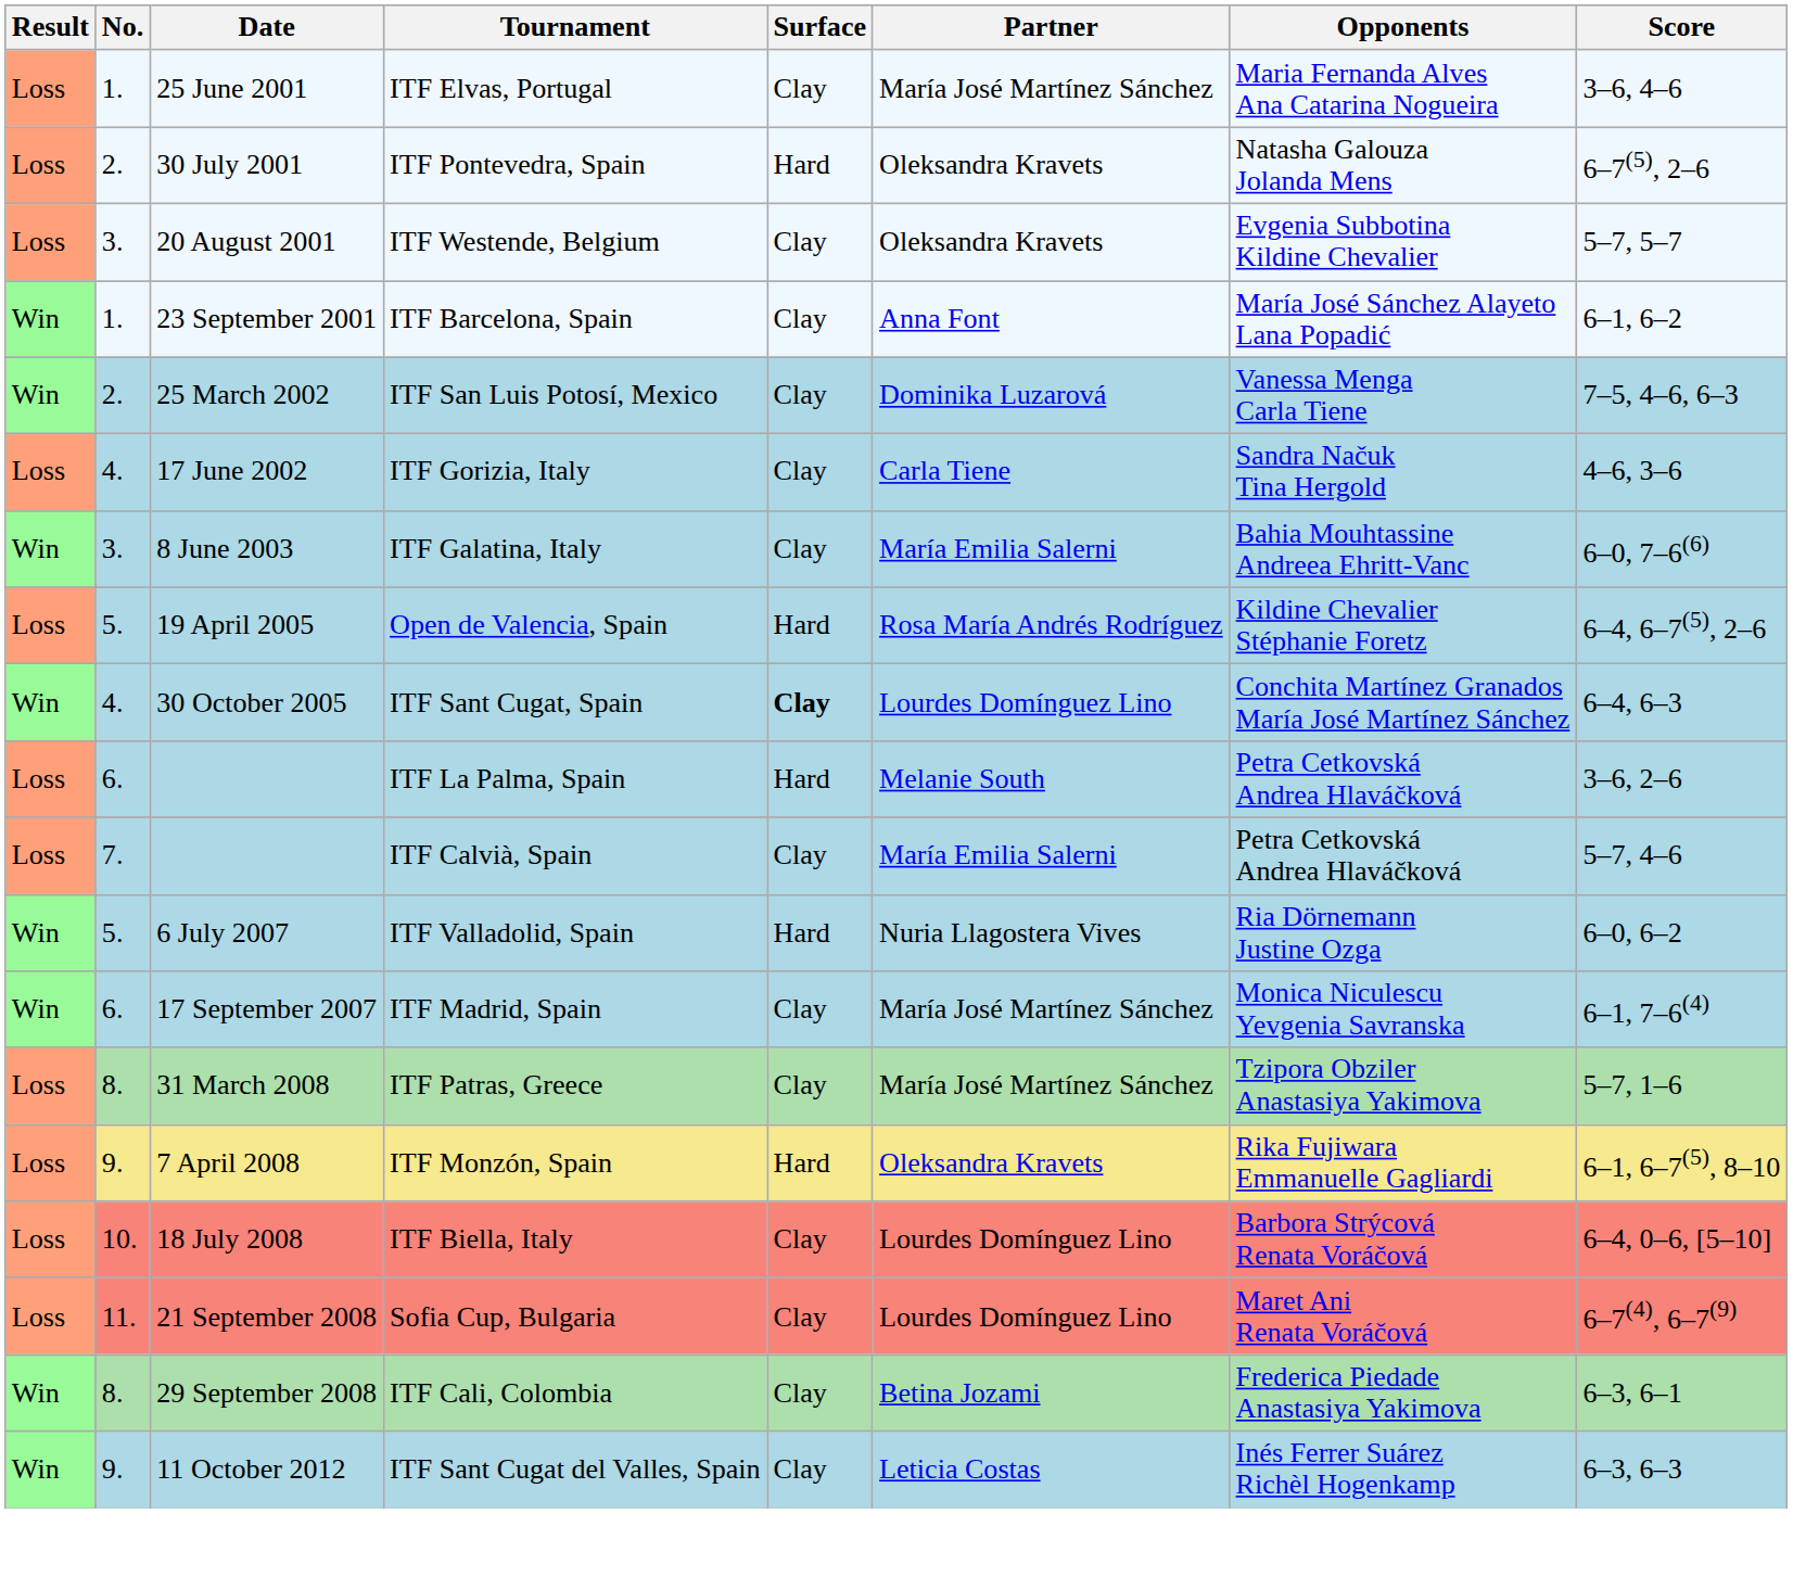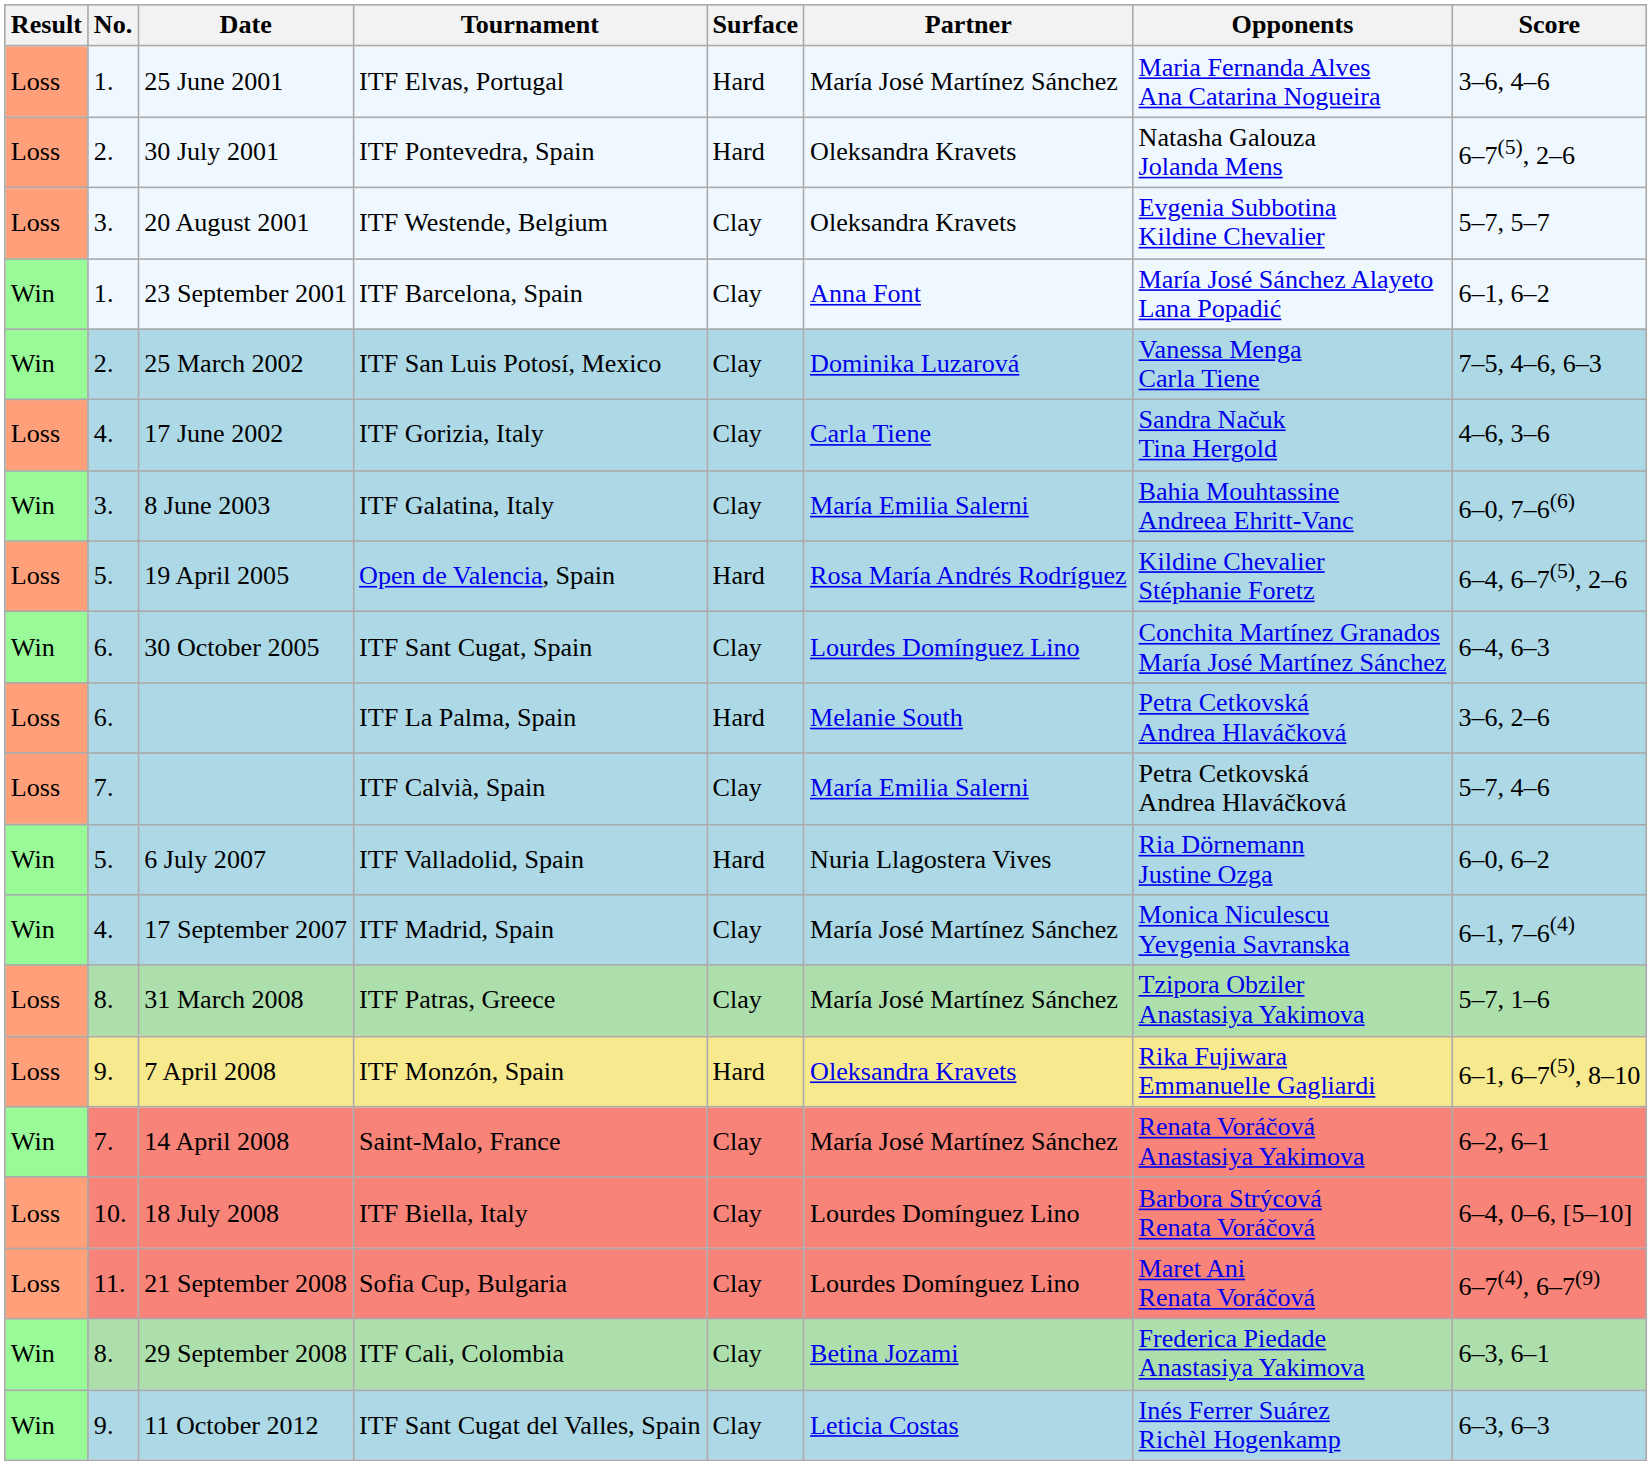 <table class="sortable wikitable">
 <tr>
 <th>Result</th>
 <th>No.</th>
 <th>Date</th>
 <th>Tournament</th>
 <th>Surface</th>
 <th>Partner</th>
 <th>Opponents</th>
 <th class="unsortable">Score</th>
 </tr>
 <tr style="background:#f0f8ff;">
 <td style="background:#ffa07a;">Loss</td>
 <td>1.</td>
 <td>25 June 2001</td>
 <td>ITF Elvas, Portugal</td>
-<td>Clay</td>
+<td>Hard</td>
 <td> María José Martínez Sánchez</td>
 <td> <a href='#'>Maria Fernanda Alves</a> <br>  <a href='#'>Ana Catarina Nogueira</a></td>
 <td>3–6, 4–6</td>
 </tr>
 <tr style="background:#f0f8ff;">
 <td style="background:#ffa07a;">Loss</td>
 <td>2.</td>
 <td>30 July 2001</td>
 <td>ITF Pontevedra, Spain</td>
 <td>Hard</td>
 <td> Oleksandra Kravets</td>
 <td> Natasha Galouza <br>  <a href='#'>Jolanda Mens</a></td>
 <td>6–7<sup>(5)</sup>, 2–6</td>
 </tr>
 <tr style="background:#f0f8ff;">
 <td style="background:#ffa07a;">Loss</td>
 <td>3.</td>
 <td>20 August 2001</td>
 <td>ITF Westende, Belgium</td>
 <td>Clay</td>
 <td> Oleksandra Kravets</td>
 <td> <a href='#'>Evgenia Subbotina</a> <br>  <a href='#'>Kildine Chevalier</a></td>
 <td>5–7, 5–7</td>
 </tr>
 <tr style="background:#f0f8ff;">
 <td style="background:#98fb98;">Win</td>
 <td>1.</td>
 <td>23 September 2001</td>
 <td>ITF Barcelona, Spain</td>
 <td>Clay</td>
 <td> <a href='#'>Anna Font</a></td>
 <td> <a href='#'>María José Sánchez Alayeto</a> <br>  <a href='#'>Lana Popadić</a></td>
 <td>6–1, 6–2</td>
 </tr>
 <tr style="background:lightblue;">
 <td style="background:#98fb98;">Win</td>
 <td>2.</td>
 <td>25 March 2002</td>
 <td>ITF San Luis Potosí, Mexico</td>
 <td>Clay</td>
 <td> <a href='#'>Dominika Luzarová</a></td>
 <td> <a href='#'>Vanessa Menga</a> <br>  <a href='#'>Carla Tiene</a></td>
 <td>7–5, 4–6, 6–3</td>
 </tr>
 <tr style="background:lightblue;">
 <td style="background:#ffa07a;">Loss</td>
 <td>4.</td>
 <td>17 June 2002</td>
 <td>ITF Gorizia, Italy</td>
 <td>Clay</td>
 <td> <a href='#'>Carla Tiene</a></td>
 <td> <a href='#'>Sandra Načuk</a> <br>  <a href='#'>Tina Hergold</a></td>
 <td>4–6, 3–6</td>
 </tr>
 <tr style="background:lightblue;">
 <td style="background:#98fb98;">Win</td>
 <td>3.</td>
 <td>8 June 2003</td>
 <td>ITF Galatina, Italy</td>
 <td>Clay</td>
 <td> <a href='#'>María Emilia Salerni</a></td>
 <td> <a href='#'>Bahia Mouhtassine</a> <br>  <a href='#'>Andreea Ehritt-Vanc</a></td>
 <td>6–0, 7–6<sup>(6)</sup></td>
 </tr>
 <tr style="background:lightblue;">
 <td style="background:#ffa07a;">Loss</td>
 <td>5.</td>
 <td>19 April 2005</td>
 <td><a href='#'>Open de Valencia</a>, Spain</td>
 <td>Hard</td>
 <td> <a href='#'>Rosa María Andrés Rodríguez</a></td>
 <td> <a href='#'>Kildine Chevalier</a> <br>  <a href='#'>Stéphanie Foretz</a></td>
 <td>6–4, 6–7<sup>(5)</sup>, 2–6</td>
 </tr>
 <tr style="background:lightblue;">
 <td style="background:#98fb98;">Win</td>
-<td>4.</td>
+<td>6.</td>
 <td>30 October 2005</td>
 <td>ITF Sant Cugat, Spain</td>
-<td><strong>Clay</strong></td>
+<td>Clay</td>
 <td> <a href='#'>Lourdes Domínguez Lino</a></td>
 <td> <a href='#'>Conchita Martínez Granados</a> <br>  <a href='#'>María José Martínez Sánchez</a></td>
 <td>6–4, 6–3</td>
 </tr>
 <tr style="background:lightblue;">
 <td style="background:#ffa07a;">Loss</td>
 <td>6.</td>
 <td></td>
 <td>ITF La Palma, Spain</td>
 <td>Hard</td>
 <td> <a href='#'>Melanie South</a></td>
 <td> <a href='#'>Petra Cetkovská</a> <br>  <a href='#'>Andrea Hlaváčková</a></td>
 <td>3–6, 2–6</td>
 </tr>
 <tr style="background:lightblue;">
 <td style="background:#ffa07a;">Loss</td>
 <td>7.</td>
 <td></td>
 <td>ITF Calvià, Spain</td>
 <td>Clay</td>
 <td> <a href='#'>María Emilia Salerni</a></td>
 <td> Petra Cetkovská <br>  Andrea Hlaváčková</td>
 <td>5–7, 4–6</td>
 </tr>
 <tr style="background:lightblue;">
 <td style="background:#98fb98;">Win</td>
 <td>5.</td>
 <td>6 July 2007</td>
 <td>ITF Valladolid, Spain</td>
 <td>Hard</td>
 <td> Nuria Llagostera Vives</td>
 <td> <a href='#'>Ria Dörnemann</a> <br>  <a href='#'>Justine Ozga</a></td>
 <td>6–0, 6–2</td>
 </tr>
 <tr style="background:lightblue;">
 <td style="background:#98fb98;">Win</td>
-<td>6.</td>
+<td>4.</td>
 <td>17 September 2007</td>
 <td>ITF Madrid, Spain</td>
 <td>Clay</td>
 <td> María José Martínez Sánchez</td>
 <td> <a href='#'>Monica Niculescu</a> <br>  <a href='#'>Yevgenia Savranska</a></td>
 <td>6–1, 7–6<sup>(4)</sup></td>
 </tr>
 <tr style="background:#addfad;">
 <td style="background:#ffa07a;">Loss</td>
 <td>8.</td>
 <td>31 March 2008</td>
 <td>ITF Patras, Greece</td>
 <td>Clay</td>
 <td> María José Martínez Sánchez</td>
 <td> <a href='#'>Tzipora Obziler</a> <br>  <a href='#'>Anastasiya Yakimova</a></td>
 <td>5–7, 1–6</td>
 </tr>
 <tr style="background:#f7e98e;">
 <td style="background:#ffa07a;">Loss</td>
 <td>9.</td>
 <td>7 April 2008</td>
 <td>ITF Monzón, Spain</td>
 <td>Hard</td>
 <td> <a href='#'>Oleksandra Kravets</a></td>
 <td> <a href='#'>Rika Fujiwara</a> <br>  <a href='#'>Emmanuelle Gagliardi</a></td>
 <td>6–1, 6–7<sup>(5)</sup>, 8–10</td>
+</tr>
+<tr style="background:#f88379;">
+<td style="background:#98fb98;">Win</td>
+<td>7.</td>
+<td>14 April 2008</td>
+<td>Saint-Malo, France</td>
+<td>Clay</td>
+<td> María José Martínez Sánchez</td>
+<td> <a href='#'>Renata Voráčová</a> <br>  <a href='#'>Anastasiya Yakimova</a></td>
+<td>6–2, 6–1</td>
 </tr>
 <tr style="background:#f88379;">
 <td style="background:#ffa07a;">Loss</td>
 <td>10.</td>
 <td>18 July 2008</td>
 <td>ITF Biella, Italy</td>
 <td>Clay</td>
 <td> Lourdes Domínguez Lino</td>
 <td> <a href='#'>Barbora Strýcová</a> <br>  <a href='#'>Renata Voráčová</a></td>
 <td>6–4, 0–6, [5–10]</td>
 </tr>
 <tr style="background:#f88379;">
 <td style="background:#ffa07a;">Loss</td>
 <td>11.</td>
 <td>21 September 2008</td>
 <td>Sofia Cup, Bulgaria</td>
 <td>Clay</td>
 <td> Lourdes Domínguez Lino</td>
 <td> <a href='#'>Maret Ani</a> <br>  <a href='#'>Renata Voráčová</a></td>
 <td>6–7<sup>(4)</sup>, 6–7<sup>(9)</sup></td>
 </tr>
 <tr style="background:#addfad;">
 <td style="background:#98fb98;">Win</td>
 <td>8.</td>
 <td>29 September 2008</td>
 <td>ITF Cali, Colombia</td>
 <td>Clay</td>
 <td> <a href='#'>Betina Jozami</a></td>
 <td> <a href='#'>Frederica Piedade</a> <br>  <a href='#'>Anastasiya Yakimova</a></td>
 <td>6–3, 6–1</td>
 </tr>
 <tr style="background:lightblue;">
 <td style="background:#98fb98;">Win</td>
 <td>9.</td>
 <td>11 October 2012</td>
 <td>ITF Sant Cugat del Valles, Spain</td>
 <td>Clay</td>
 <td> <a href='#'>Leticia Costas</a></td>
 <td> <a href='#'>Inés Ferrer Suárez</a> <br>  <a href='#'>Richèl Hogenkamp</a></td>
 <td>6–3, 6–3</td>
 </tr>
 </table>
